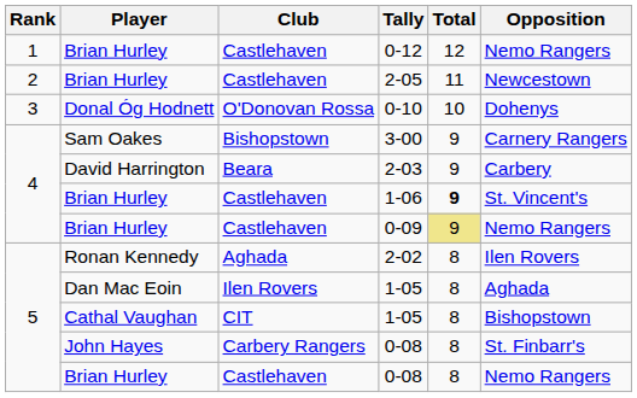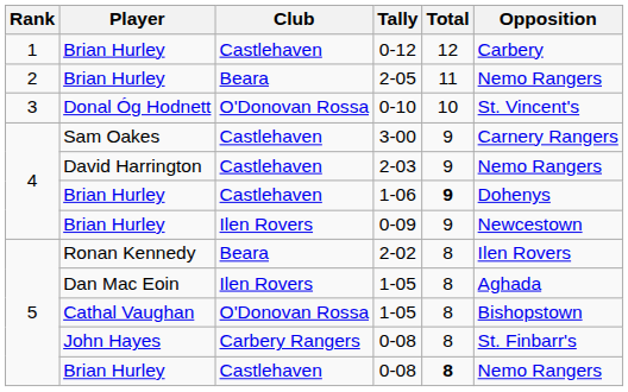 <table class="wikitable">
 <tr>
 <th>Rank</th>
 <th>Player</th>
 <th>Club</th>
 <th>Tally</th>
 <th>Total</th>
 <th>Opposition</th>
 </tr>
 <tr>
 <td rowspan="1" style="text-align:center;">1</td>
 <td><a href='#'>Brian Hurley</a></td>
 <td><a href='#'>Castlehaven</a></td>
 <td align=center>0-12</td>
 <td align=center>12</td>
-<td><a href='#'>Nemo Rangers</a></td>
+<td><a href='#'>Carbery</a></td>
 </tr>
 <tr>
 <td rowspan="1" style="text-align:center;">2</td>
 <td><a href='#'>Brian Hurley</a></td>
-<td><a href='#'>Castlehaven</a></td>
+<td><a href='#'>Beara</a></td>
 <td align=center>2-05</td>
 <td align=center>11</td>
-<td><a href='#'>Newcestown</a></td>
+<td><a href='#'>Nemo Rangers</a></td>
 </tr>
 <tr>
 <td rowspan="1" style="text-align:center;">3</td>
 <td><a href='#'>Donal Óg Hodnett</a></td>
 <td><a href='#'>O'Donovan Rossa</a></td>
 <td align=center>0-10</td>
 <td align=center>10</td>
-<td><a href='#'>Dohenys</a></td>
+<td><a href='#'>St. Vincent's</a></td>
 </tr>
 <tr>
 <td rowspan="4" style="text-align:center;">4</td>
 <td>Sam Oakes</td>
-<td><a href='#'>Bishopstown</a></td>
+<td><a href='#'>Castlehaven</a></td>
 <td align=center>3-00</td>
 <td align=center>9</td>
 <td><a href='#'>Carnery Rangers</a></td>
 </tr>
 <tr>
 <td>David Harrington</td>
-<td><a href='#'>Beara</a></td>
+<td><a href='#'>Castlehaven</a></td>
 <td align=center>2-03</td>
 <td align=center>9</td>
-<td><a href='#'>Carbery</a></td>
+<td><a href='#'>Nemo Rangers</a></td>
 </tr>
 <tr>
 <td><a href='#'>Brian Hurley</a></td>
 <td><a href='#'>Castlehaven</a></td>
 <td align=center>1-06</td>
 <td align=center><strong>9</strong></td>
-<td><a href='#'>St. Vincent's</a></td>
+<td><a href='#'>Dohenys</a></td>
 </tr>
 <tr>
 <td><a href='#'>Brian Hurley</a></td>
-<td><a href='#'>Castlehaven</a></td>
+<td><a href='#'>Ilen Rovers</a></td>
 <td align=center>0-09</td>
-<td align=center style="background: khaki;">9</td>
-<td><a href='#'>Nemo Rangers</a></td>
+<td align=center>9</td>
+<td><a href='#'>Newcestown</a></td>
 </tr>
 <tr>
 <td rowspan="5" style="text-align:center;">5</td>
 <td>Ronan Kennedy</td>
-<td><a href='#'>Aghada</a></td>
+<td><a href='#'>Beara</a></td>
 <td align=center>2-02</td>
 <td align=center>8</td>
 <td><a href='#'>Ilen Rovers</a></td>
 </tr>
 <tr>
 <td>Dan Mac Eoin</td>
 <td><a href='#'>Ilen Rovers</a></td>
 <td align=center>1-05</td>
 <td align=center>8</td>
 <td><a href='#'>Aghada</a></td>
 </tr>
 <tr>
 <td><a href='#'>Cathal Vaughan</a></td>
-<td><a href='#'>CIT</a></td>
+<td><a href='#'>O'Donovan Rossa</a></td>
 <td align=center>1-05</td>
 <td align=center>8</td>
 <td><a href='#'>Bishopstown</a></td>
 </tr>
 <tr>
 <td><a href='#'>John Hayes</a></td>
 <td><a href='#'>Carbery Rangers</a></td>
 <td align=center>0-08</td>
 <td align=center>8</td>
 <td><a href='#'>St. Finbarr's</a></td>
 </tr>
 <tr>
 <td><a href='#'>Brian Hurley</a></td>
 <td><a href='#'>Castlehaven</a></td>
 <td align=center>0-08</td>
-<td align=center>8</td>
+<td align=center><strong>8</strong></td>
 <td><a href='#'>Nemo Rangers</a></td>
 </tr>
 </table>
